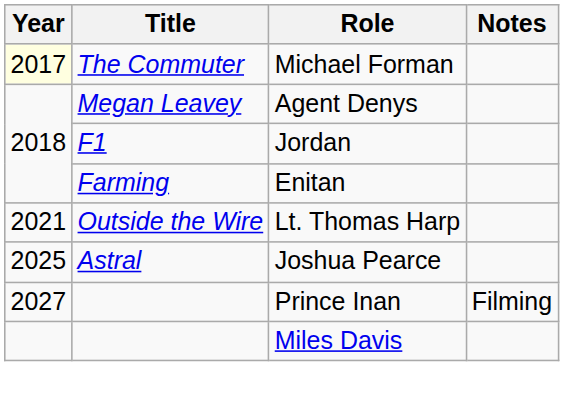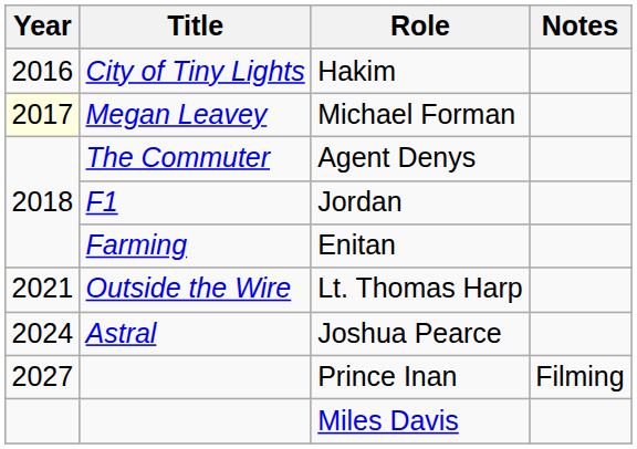 <table class="wikitable sortable">
 <tr>
 <th>Year</th>
 <th>Title</th>
 <th>Role</th>
 <th>Notes</th>
 </tr>
 <tr>
+<td>2016</td>
+<td><em><a href='#'>City of Tiny Lights</a></em></td>
+<td>Hakim</td>
+<td></td>
+</tr>
+<tr>
 <td style="background: lightyellow;">2017</td>
-<td><em><a href='#'>The Commuter</a></em></td>
+<td><em><a href='#'>Megan Leavey</a></em></td>
 <td>Michael Forman</td>
 <td></td>
 </tr>
 <tr>
 <td rowspan="3">2018</td>
-<td><em><a href='#'>Megan Leavey</a></em></td>
+<td><em><a href='#'>The Commuter</a></em></td>
 <td>Agent Denys</td>
 <td></td>
 </tr>
 <tr>
 <td><em><a href='#'>F1</a></em></td>
 <td>Jordan</td>
 <td></td>
 </tr>
 <tr>
 <td><em><a href='#'>Farming</a></em></td>
 <td>Enitan</td>
 <td></td>
 </tr>
 <tr>
 <td>2021</td>
 <td><em><a href='#'>Outside the Wire</a></em></td>
 <td>Lt. Thomas Harp</td>
 <td></td>
 </tr>
 <tr>
-<td>2025</td>
+<td>2024</td>
 <td><em><a href='#'>Astral</a></em></td>
 <td>Joshua Pearce</td>
 <td></td>
 </tr>
 <tr>
 <td>2027</td>
 <td></td>
 <td>Prince Inan</td>
 <td>Filming</td>
 </tr>
 <tr>
 <td></td>
 <td></td>
 <td><a href='#'>Miles Davis</a></td>
 <td></td>
 </tr>
 </table>
